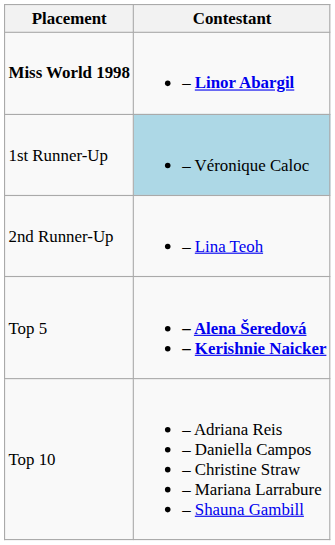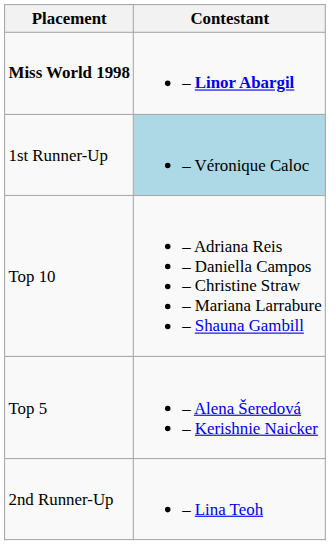 <table class="wikitable sortable" style="font-size:95%;">
 <tr>
 <th>Placement</th>
 <th>Contestant</th>
 </tr>
 <tr>
 <td><strong>Miss World 1998</strong></td>
 <td><br><ul><li><strong></strong> – <strong><a href='#'>Linor Abargil</a></strong></li></ul></td>
 </tr>
 <tr>
 <td>1st Runner-Up</td>
 <td style="background: lightblue;"><br><ul><li> – Véronique Caloc</li></ul></td>
 </tr>
 <tr>
+<td>Top 10</td>
+<td><br><ul><li> – Adriana Reis</li><li> – Daniella Campos</li><li> – Christine Straw</li><li> – Mariana Larrabure</li><li> – <a href='#'>Shauna Gambill</a></li></ul></td>
+</tr>
+<tr>
+<td>Top 5</td>
+<td><br><ul><li> – <a href='#'>Alena Šeredová</a></li><li> – <a href='#'>Kerishnie Naicker</a></li></ul></td>
+</tr>
+<tr>
 <td>2nd Runner-Up</td>
 <td><br><ul><li> – <a href='#'>Lina Teoh</a></li></ul></td>
 </tr>
-<tr>
-<td>Top 5</td>
-<td><strong><br><ul><li> – <a href='#'>Alena Šeredová</a></li><li> – <a href='#'>Kerishnie Naicker</a></li></ul></strong></td>
-</tr>
-<tr>
-<td>Top 10</td>
-<td><br><ul><li> – Adriana Reis</li><li> – Daniella Campos</li><li> – Christine Straw</li><li> – Mariana Larrabure</li><li> – <a href='#'>Shauna Gambill</a></li></ul></td>
-</tr>
 </table>
